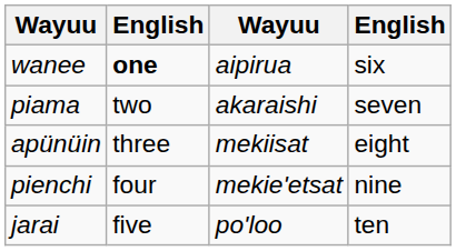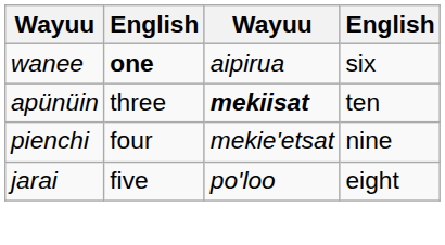 <table class="wikitable">
 <tr>
 <th>Wayuu</th>
 <th>English</th>
 <th>Wayuu</th>
 <th>English</th>
 </tr>
 <tr>
 <td><em>wanee</em></td>
 <td><strong>one</strong></td>
 <td><em>aipirua</em></td>
 <td>six</td>
 </tr>
 <tr>
-<td><em>piama</em></td>
-<td>two</td>
-<td><em>akaraishi</em></td>
-<td>seven</td>
-</tr>
-<tr>
 <td><em>apünüin</em></td>
 <td>three</td>
-<td><em>mekiisat</em></td>
-<td>eight</td>
+<td><strong><em>mekiisat</em></strong></td>
+<td>ten</td>
 </tr>
 <tr>
 <td><em>pienchi</em></td>
 <td>four</td>
 <td><em>mekie'etsat</em></td>
 <td>nine</td>
 </tr>
 <tr>
 <td><em>jarai</em></td>
 <td>five</td>
 <td><em>po'loo</em></td>
-<td>ten</td>
+<td>eight</td>
 </tr>
 </table>
